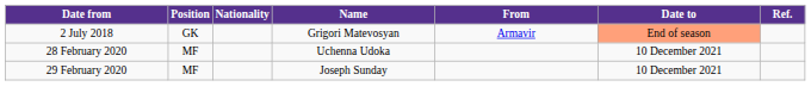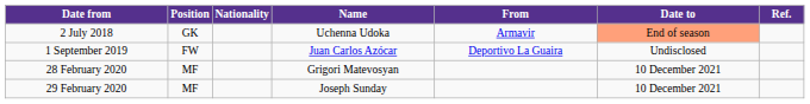 <table class="wikitable"  style="text-align:center; font-size:90%; ">
 <tr>
 <th style="background:#55308D; color:white; width:200px;">Date from</th>
 <th style="background:#55308D; color:white; width:50px;">Position</th>
 <th style="background:#55308D; color:white; width:50px;">Nationality</th>
 <th style="background:#55308D; color:white; width:200px;">Name</th>
 <th style="background:#55308D; color:white; width:200px;">From</th>
 <th style="background:#55308D; color:white; width:200px;">Date to</th>
 <th style="background:#55308D; color:white; width:50px;">Ref.</th>
 </tr>
 <tr>
 <td>2 July 2018</td>
 <td>GK</td>
 <td></td>
-<td>Grigori Matevosyan</td>
+<td>Uchenna Udoka</td>
 <td><a href='#'>Armavir</a></td>
 <td style="background: lightsalmon;">End of season</td>
+<td></td>
+</tr>
+<tr>
+<td>1 September 2019</td>
+<td>FW</td>
+<td></td>
+<td><a href='#'>Juan Carlos Azócar</a></td>
+<td><a href='#'>Deportivo La Guaira</a></td>
+<td>Undisclosed</td>
 <td></td>
 </tr>
 <tr>
 <td>28 February 2020</td>
 <td>MF</td>
 <td></td>
-<td>Uchenna Udoka</td>
+<td>Grigori Matevosyan</td>
 <td></td>
 <td>10 December 2021</td>
 <td></td>
 </tr>
 <tr>
 <td>29 February 2020</td>
 <td>MF</td>
 <td></td>
 <td>Joseph Sunday</td>
 <td></td>
 <td>10 December 2021</td>
 <td></td>
 </tr>
 </table>
